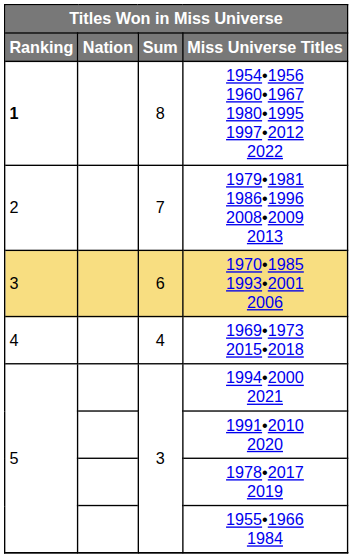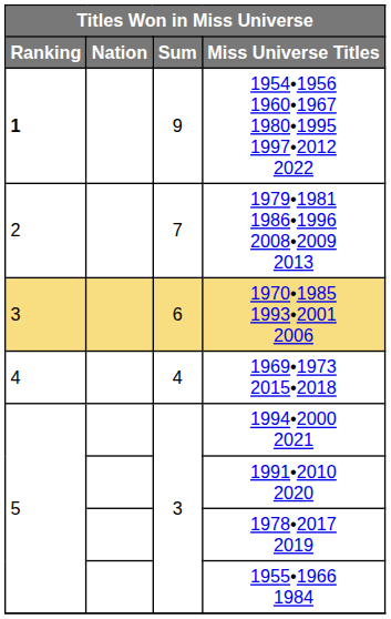 <table class="sortable wiki table" border="3" cellpadding="3" cellspacing="0" style="margin: 0 1em 0 0; background: white; border: 1px #000000 solid; border-collapse: collapse; font-size: 75%;">
 <tr>
 <th style="background-color:#787878;color:#FFFFFF;"  colspan=4>Titles Won in Miss Universe</th>
 </tr>
 <tr>
 <th style="background-color:#787878;color:#FFFFFF;">Ranking</th>
 <th style="background-color:#787878;color:#FFFFFF;">Nation</th>
 <th style="background-color:#787878;color:#FFFFFF;">Sum</th>
 <th style="background-color:#787878;color:#FFFFFF;">Miss Universe Titles</th>
 </tr>
 <tr>
 <td><strong>1</strong></td>
 <td></td>
-<td style="text-align:center;">8</td>
+<td style="text-align:center;">9</td>
 <td style="text-align:center;"><a href='#'>1954</a>•<a href='#'>1956</a><br><a href='#'>1960</a>•<a href='#'>1967</a><br><a href='#'>1980</a>•<a href='#'>1995</a><br><a href='#'>1997</a>•<a href='#'>2012</a><br><a href='#'>2022</a></td>
 </tr>
 <tr>
 <td>2</td>
 <td></td>
 <td style="text-align:center;">7</td>
 <td style="text-align:center;"><a href='#'>1979</a>•<a href='#'>1981</a><br><a href='#'>1986</a>•<a href='#'>1996</a><br><a href='#'>2008</a>•<a href='#'>2009</a><br><a href='#'>2013</a></td>
 </tr>
 <tr>
 <td bgcolor="#F8DE81">3</td>
 <td bgcolor="#F8DE81"></td>
 <td bgcolor="#F8DE81" align="center">6</td>
 <td bgcolor="#F8DE81" align="center"><a href='#'>1970</a>•<a href='#'>1985</a><br><a href='#'>1993</a>•<a href='#'>2001</a><br><a href='#'>2006</a></td>
 </tr>
 <tr>
 <td>4</td>
 <td></td>
 <td style="text-align:center;">4</td>
 <td style="text-align:center;"><a href='#'>1969</a>•<a href='#'>1973</a><br><a href='#'>2015</a>•<a href='#'>2018</a></td>
 </tr>
 <tr>
 <td rowspan=4>5</td>
 <td></td>
 <td rowspan=4 style="text-align:center;">3</td>
 <td style="text-align:center;"><a href='#'>1994</a>•<a href='#'>2000</a><br><a href='#'>2021</a></td>
 </tr>
 <tr>
 <td></td>
 <td style="text-align:center;"><a href='#'>1991</a>•<a href='#'>2010</a><br><a href='#'>2020</a></td>
 </tr>
 <tr>
 <td></td>
 <td style="text-align:center;"><a href='#'>1978</a>•<a href='#'>2017</a><br><a href='#'>2019</a></td>
 </tr>
 <tr>
 <td></td>
 <td style="text-align:center;"><a href='#'>1955</a>•<a href='#'>1966</a><br><a href='#'>1984</a></td>
 </tr>
 <tr>
 </tr>
 </table>
